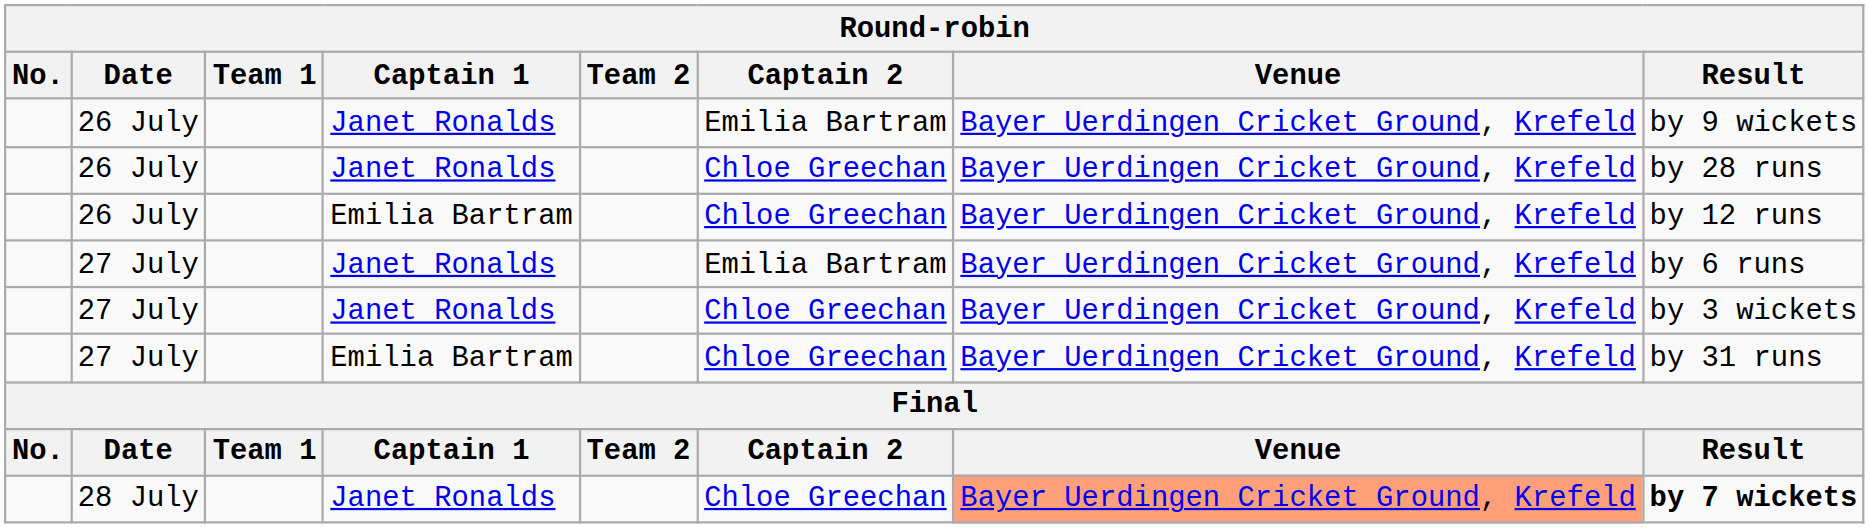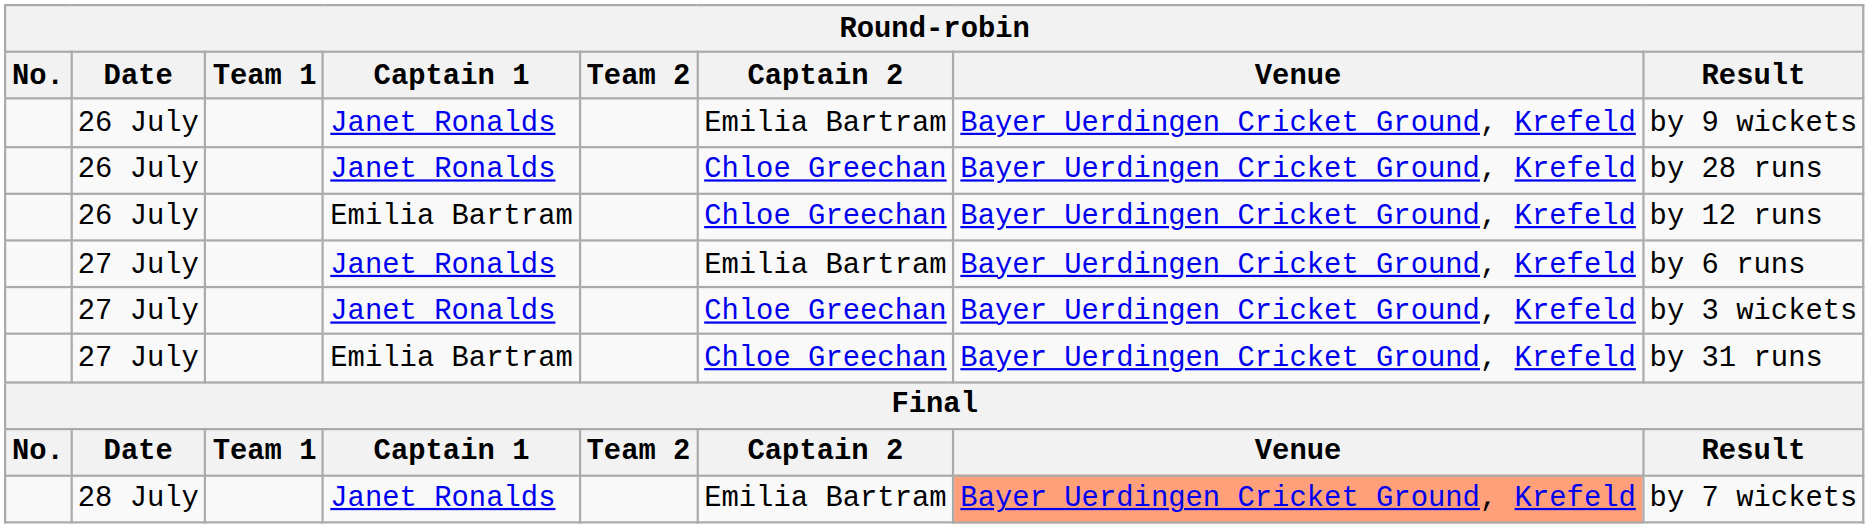 <table class="wikitable">
 <tr>
 <th colspan="9">Round-robin</th>
 </tr>
 <tr>
 <th>No.</th>
 <th>Date</th>
 <th>Team 1</th>
 <th>Captain 1</th>
 <th>Team 2</th>
 <th>Captain 2</th>
 <th>Venue</th>
 <th>Result</th>
 </tr>
 <tr>
 <td></td>
 <td>26 July</td>
 <td></td>
 <td><a href='#'>Janet Ronalds</a></td>
 <td></td>
 <td>Emilia Bartram</td>
 <td><a href='#'>Bayer Uerdingen Cricket Ground</a>, <a href='#'>Krefeld</a></td>
 <td> by 9 wickets</td>
 </tr>
 <tr>
 <td></td>
 <td>26 July</td>
 <td></td>
 <td><a href='#'>Janet Ronalds</a></td>
 <td></td>
 <td><a href='#'>Chloe Greechan</a></td>
 <td><a href='#'>Bayer Uerdingen Cricket Ground</a>, <a href='#'>Krefeld</a></td>
 <td> by 28 runs</td>
 </tr>
 <tr>
 <td></td>
 <td>26 July</td>
 <td></td>
 <td>Emilia Bartram</td>
 <td></td>
 <td><a href='#'>Chloe Greechan</a></td>
 <td><a href='#'>Bayer Uerdingen Cricket Ground</a>, <a href='#'>Krefeld</a></td>
 <td> by 12 runs</td>
 </tr>
 <tr>
 <td></td>
 <td>27 July</td>
 <td></td>
 <td><a href='#'>Janet Ronalds</a></td>
 <td></td>
 <td>Emilia Bartram</td>
 <td><a href='#'>Bayer Uerdingen Cricket Ground</a>, <a href='#'>Krefeld</a></td>
 <td> by 6 runs</td>
 </tr>
 <tr>
 <td></td>
 <td>27 July</td>
 <td></td>
 <td><a href='#'>Janet Ronalds</a></td>
 <td></td>
 <td><a href='#'>Chloe Greechan</a></td>
 <td><a href='#'>Bayer Uerdingen Cricket Ground</a>, <a href='#'>Krefeld</a></td>
 <td> by 3 wickets</td>
 </tr>
 <tr>
 <td></td>
 <td>27 July</td>
 <td></td>
 <td>Emilia Bartram</td>
 <td></td>
 <td><a href='#'>Chloe Greechan</a></td>
 <td><a href='#'>Bayer Uerdingen Cricket Ground</a>, <a href='#'>Krefeld</a></td>
 <td> by 31 runs</td>
 </tr>
 <tr>
 <th colspan="8">Final</th>
 </tr>
 <tr>
 <th>No.</th>
 <th>Date</th>
 <th>Team 1</th>
 <th>Captain 1</th>
 <th>Team 2</th>
 <th>Captain 2</th>
 <th>Venue</th>
 <th>Result</th>
 </tr>
 <tr>
 <td></td>
 <td>28 July</td>
 <td></td>
 <td><a href='#'>Janet Ronalds</a></td>
 <td></td>
-<td><a href='#'>Chloe Greechan</a></td>
+<td>Emilia Bartram</td>
 <td style="background: lightsalmon;"><a href='#'>Bayer Uerdingen Cricket Ground</a>, <a href='#'>Krefeld</a></td>
-<td><strong> by 7 wickets</strong></td>
+<td> by 7 wickets</td>
 </tr>
 </table>
